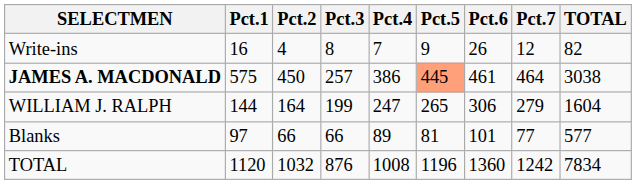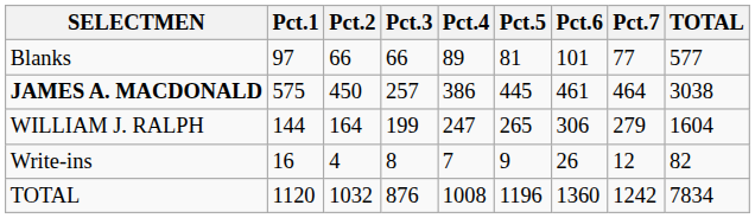 <table class="wikitable">
 <tr>
 <th>SELECTMEN</th>
 <th>Pct.1</th>
 <th>Pct.2</th>
 <th>Pct.3</th>
 <th>Pct.4</th>
 <th>Pct.5</th>
 <th>Pct.6</th>
 <th>Pct.7</th>
 <th>TOTAL</th>
 </tr>
 <tr>
-<td>Write-ins</td>
-<td>16</td>
-<td>4</td>
-<td>8</td>
-<td>7</td>
-<td>9</td>
-<td>26</td>
-<td>12</td>
-<td>82</td>
+<td>Blanks</td>
+<td>97</td>
+<td>66</td>
+<td>66</td>
+<td>89</td>
+<td>81</td>
+<td>101</td>
+<td>77</td>
+<td>577</td>
 </tr>
 <tr>
 <td><strong>JAMES A. MACDONALD</strong></td>
 <td>575</td>
 <td>450</td>
 <td>257</td>
 <td>386</td>
-<td style="background: lightsalmon;">445</td>
+<td>445</td>
 <td>461</td>
 <td>464</td>
 <td>3038</td>
 </tr>
 <tr>
 <td>WILLIAM J. RALPH</td>
 <td>144</td>
 <td>164</td>
 <td>199</td>
 <td>247</td>
 <td>265</td>
 <td>306</td>
 <td>279</td>
 <td>1604</td>
 </tr>
 <tr>
-<td>Blanks</td>
-<td>97</td>
-<td>66</td>
-<td>66</td>
-<td>89</td>
-<td>81</td>
-<td>101</td>
-<td>77</td>
-<td>577</td>
+<td>Write-ins</td>
+<td>16</td>
+<td>4</td>
+<td>8</td>
+<td>7</td>
+<td>9</td>
+<td>26</td>
+<td>12</td>
+<td>82</td>
 </tr>
 <tr>
 <td>TOTAL</td>
 <td>1120</td>
 <td>1032</td>
 <td>876</td>
 <td>1008</td>
 <td>1196</td>
 <td>1360</td>
 <td>1242</td>
 <td>7834</td>
 </tr>
 </table>
